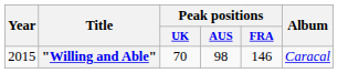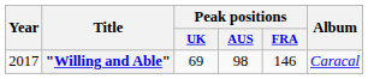 <table class="wikitable plainrowheaders" style="text-align:center;">
 <tr>
 <th scope="col" rowspan="2">Year</th>
 <th scope="col" rowspan="2">Title</th>
 <th scope="col" colspan="3">Peak positions</th>
 <th scope="col" rowspan="2">Album</th>
 </tr>
 <tr>
 <th scope="col" style="width:3em;font-size:85%;"><a href='#'>UK</a><br></th>
 <th scope="col" style="width:3em;font-size:85%;"><a href='#'>AUS</a><br></th>
 <th scope="col" style="width:3em;font-size:85%;"><a href='#'>FRA</a><br></th>
 </tr>
 <tr>
-<td>2015</td>
+<td>2017</td>
 <th scope="row">"<a href='#'>Willing and Able</a>" <br></th>
-<td>70</td>
+<td>69</td>
 <td>98</td>
 <td>146</td>
 <td><em><a href='#'>Caracal</a></em></td>
 </tr>
 </table>
